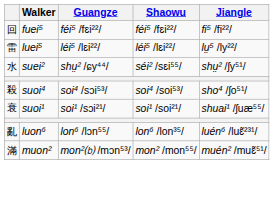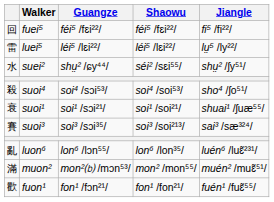 <table class="wikitable">
 <tr>
 <th></th>
 <th>Walker</th>
 <th><a href='#'>Guangze</a></th>
 <th><a href='#'>Shaowu</a></th>
 <th><a href='#'>Jiangle</a></th>
 </tr>
 <tr>
 <td>回</td>
 <td><em>fuei⁵</em></td>
 <td><em>féi⁵</em> /fɛi²²/</td>
 <td><em>féi⁵</em> /fɛi²²/</td>
 <td><em>fi⁵</em> /fi²²/</td>
 </tr>
 <tr>
 <td>雷</td>
 <td><em>luei⁵</em></td>
 <td><em>léi⁵</em> /lɛi²²/</td>
 <td><em>léi⁵</em> /lɛi²²/</td>
 <td><em>lṳ⁵</em> /ly²²/</td>
 </tr>
 <tr>
 <td>水</td>
 <td><em>suei²</em></td>
 <td><em>shṳ²</em> /ɕy⁴⁴/</td>
 <td><em>séi²</em> /sɛi⁵⁵/</td>
 <td><em>shṳ²</em> /ʃy⁵¹/</td>
 </tr>
 <tr>
 <th colspan="5"></th>
 </tr>
 <tr>
 <td>殺</td>
 <td><em>suoi⁴</em></td>
 <td><em>soi⁴</em> /sɔi⁵³/</td>
 <td><em>soi⁴</em> /soi⁵³/</td>
 <td><em>sho⁴</em> /ʃo⁵¹/</td>
 </tr>
 <tr>
 <td>衰</td>
 <td><em>suoi¹</em></td>
 <td><em>soi¹</em> /sɔi²¹/</td>
 <td><em>soi¹</em> /soi²¹/</td>
 <td><em>shuai¹</em> /ʃuæ⁵⁵/</td>
 </tr>
 <tr>
+<td>賽</td>
+<td><em>suoi³</em></td>
+<td><em>soi³</em> /sɔi³⁵/</td>
+<td><em>soi³</em> /soi²¹³/</td>
+<td><em>sai³</em> /sæ³²⁴/</td>
+</tr>
+<tr>
 <th colspan="5"></th>
 </tr>
 <tr>
 <td>亂</td>
 <td><em>luon⁶</em></td>
 <td><em>lon⁶</em> /lɔn⁵⁵/</td>
 <td><em>lon⁶</em> /lon³⁵/</td>
 <td><em>luén⁶</em> /luɛ̃²³¹/</td>
 </tr>
 <tr>
 <td>滿</td>
 <td><em>muon²</em></td>
 <td><em>mon²⒝</em> /mɔn⁵³/</td>
 <td><em>mon²</em> /mon⁵⁵/</td>
 <td><em>muén²</em> /muɛ̃⁵¹/</td>
 </tr>
+<tr>
+<td>歡</td>
+<td><em>fuon¹</em></td>
+<td><em>fon¹</em> /fɔn²¹/</td>
+<td><em>fon¹</em> /fon²¹/</td>
+<td><em>fuén¹</em> /fuɛ̃⁵⁵/</td>
+</tr>
 </table>
